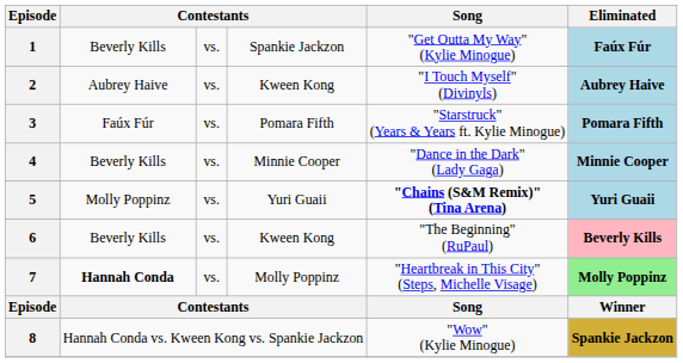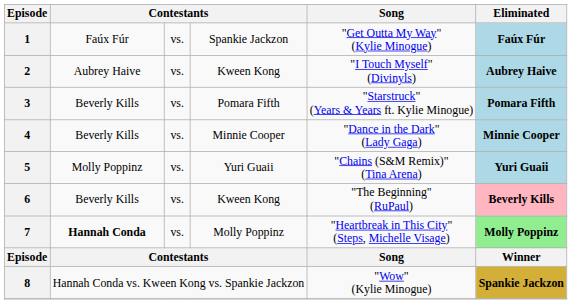 <table class="wikitable" style="text-align:center">
 <tr>
 <th scope="col">Episode</th>
 <th scope="col" colspan="3">Contestants</th>
 <th scope="col">Song</th>
 <th scope="col">Eliminated</th>
 </tr>
 <tr>
 <th scope="row">1</th>
-<td>Beverly Kills</td>
+<td>Faúx Fúr</td>
 <td>vs.</td>
 <td nowrap>Spankie Jackzon</td>
 <td>"<a href='#'>Get Outta My Way</a>"<br>(<a href='#'>Kylie Minogue</a>)</td>
 <td bgcolor="lightblue"><strong>Faúx Fúr</strong></td>
 </tr>
 <tr>
 <th scope="row">2</th>
 <td>Aubrey Haive</td>
 <td>vs.</td>
 <td>Kween Kong</td>
 <td>"<a href='#'>I Touch Myself</a>"<br>(<a href='#'>Divinyls</a>)</td>
 <td bgcolor="lightblue"><strong>Aubrey Haive</strong></td>
 </tr>
 <tr>
 <th scope="row">3</th>
-<td>Faúx Fúr</td>
+<td>Beverly Kills</td>
 <td>vs.</td>
 <td>Pomara Fifth</td>
 <td nowrap>"<a href='#'>Starstruck</a>"<br>(<a href='#'>Years & Years</a> ft. Kylie Minogue)</td>
 <td bgcolor="lightblue"><strong>Pomara Fifth</strong></td>
 </tr>
 <tr>
 <th scope="row">4</th>
 <td>Beverly Kills</td>
 <td>vs.</td>
 <td>Minnie Cooper</td>
 <td>"<a href='#'>Dance in the Dark</a>"<br>(<a href='#'>Lady Gaga</a>)</td>
 <td bgcolor="lightblue"><strong>Minnie Cooper</strong></td>
 </tr>
 <tr>
 <th scope="row">5</th>
 <td>Molly Poppinz</td>
 <td>vs.</td>
 <td>Yuri Guaii</td>
-<td><strong>"<a href='#'>Chains</a> (S&M Remix)"<br>(<a href='#'>Tina Arena</a>)</strong></td>
+<td>"<a href='#'>Chains</a> (S&M Remix)"<br>(<a href='#'>Tina Arena</a>)</td>
 <td bgcolor="lightblue"><strong>Yuri Guaii</strong></td>
 </tr>
 <tr>
 <th scope="row">6</th>
 <td>Beverly Kills</td>
 <td>vs.</td>
 <td>Kween Kong</td>
 <td>"The Beginning"<br>(<a href='#'>RuPaul</a>)</td>
 <td bgcolor="lightpink"><strong>Beverly Kills</strong></td>
 </tr>
 <tr>
 <th scope="row">7</th>
 <td nowrap><strong>Hannah Conda</strong></td>
 <td>vs.</td>
 <td>Molly Poppinz</td>
 <td>"<a href='#'>Heartbreak in This City</a>"<br>(<a href='#'>Steps</a>, <a href='#'>Michelle Visage</a>)</td>
 <td bgcolor="lightgreen"><strong>Molly Poppinz</strong></td>
 </tr>
 <tr>
 <th scope="col">Episode</th>
 <th scope="col" colspan="3">Contestants</th>
 <th scope="col">Song</th>
 <th scope="col">Winner</th>
 </tr>
 <tr>
 <th scope="row">8</th>
 <td colspan="3">Hannah Conda vs. Kween Kong vs. Spankie Jackzon</td>
 <td>"<a href='#'>Wow</a>"<br>(Kylie Minogue)</td>
 <td bgcolor="#D4AF37" nowrap><strong>Spankie Jackzon</strong></td>
 </tr>
 <tr>
 </tr>
 </table>
